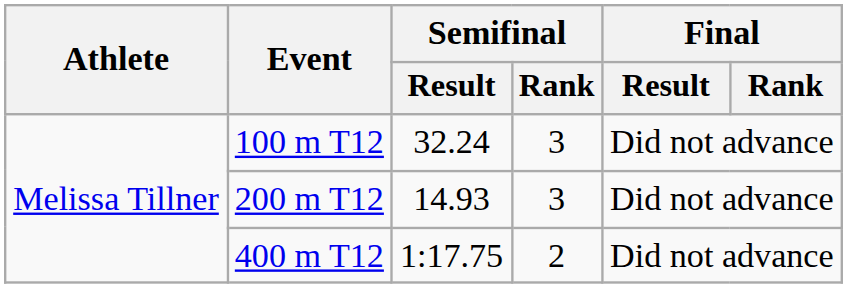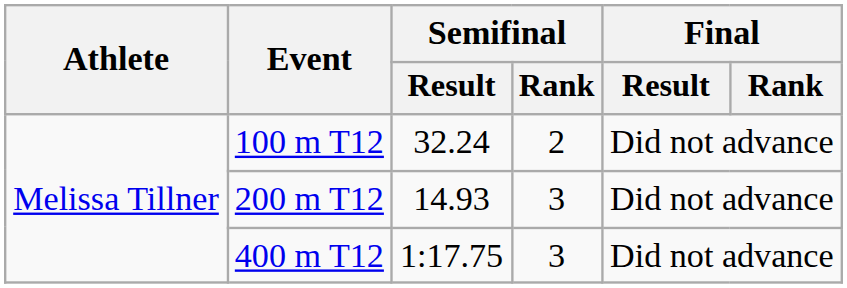 <table class="wikitable" style="font-size:90%">
 <tr>
 <th rowspan="2">Athlete</th>
 <th rowspan="2">Event</th>
 <th colspan="2">Semifinal</th>
 <th colspan="2">Final</th>
 </tr>
 <tr style="font-size:95%">
 <th>Result</th>
 <th>Rank</th>
 <th>Result</th>
 <th>Rank</th>
 </tr>
 <tr align=center>
 <td align=left rowspan=3><a href='#'>Melissa Tillner</a></td>
 <td align=left><a href='#'>100 m T12</a></td>
 <td>32.24</td>
-<td>3</td>
+<td>2</td>
 <td colspan=2>Did not advance</td>
 </tr>
 <tr align=center>
 <td align=left><a href='#'>200 m T12</a></td>
 <td>14.93</td>
 <td>3</td>
 <td colspan=2>Did not advance</td>
 </tr>
 <tr align=center>
 <td align=left><a href='#'>400 m T12</a></td>
 <td>1:17.75</td>
-<td>2</td>
+<td>3</td>
 <td colspan=2>Did not advance</td>
 </tr>
 </table>
